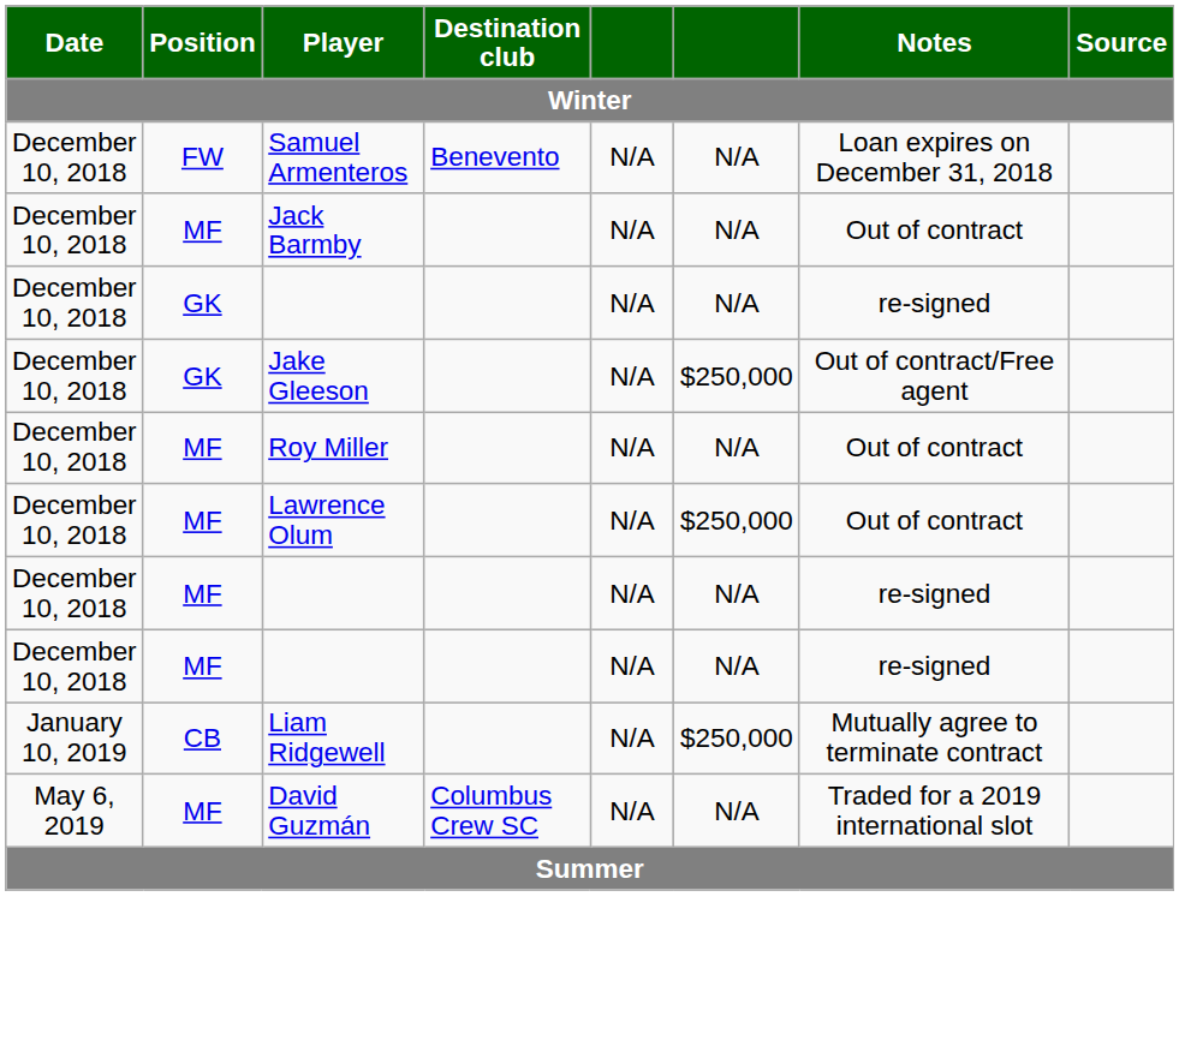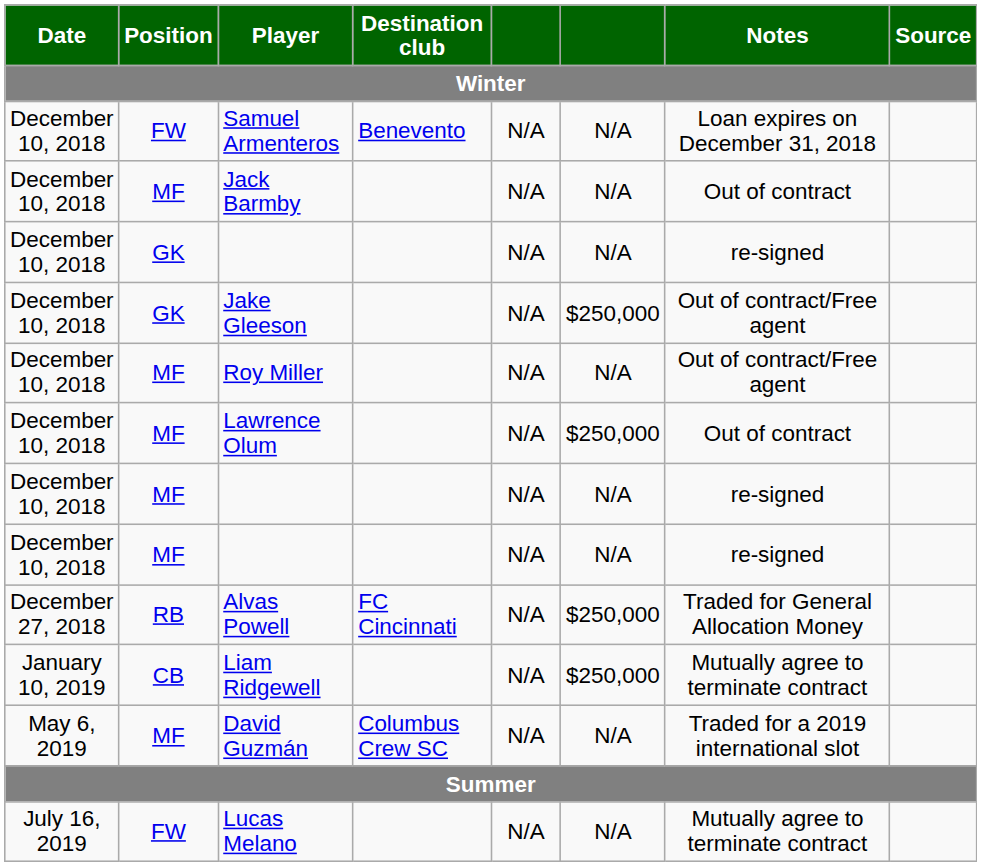 <table class="wikitable" style="text-align:center; font-size:90%; width:100%;">
 <tr>
 <th style="background:darkgreen; color:white; text-align:center; width:10%">Date</th>
 <th style="background:darkgreen; color:white; text-align:center; width:5%">Position</th>
 <th style="background:darkgreen; color:white; text-align:center; width:15%">Player</th>
 <th style="background:darkgreen; color:white; text-align:center; width:15%">Destination club</th>
 <th style="background:darkgreen; color:white; text-align:center; width:10%"></th>
 <th style="background:darkgreen; color:white; text-align:center; width:10%"></th>
 <th style="background:darkgreen; color:white; text-align:center; width:34%">Notes</th>
 <th style="background:darkgreen; color:white; text-align:center; width:1%">Source</th>
 </tr>
 <tr>
 <th colspan="8" style="background:gray; color:white; text-align:center;">Winter</th>
 </tr>
 <tr>
 <td style="text-align:center;">December 10, 2018</td>
 <td style="text-align:center;"><a href='#'>FW</a></td>
 <td align=left> <a href='#'>Samuel Armenteros</a></td>
 <td align=left> <a href='#'>Benevento</a></td>
 <td style="text-align:center;">N/A</td>
 <td style="text-align:center;">N/A</td>
 <td>Loan expires on December 31, 2018</td>
 <td style="text-align:center;"></td>
 </tr>
 <tr>
 <td style="text-align:center;">December 10, 2018</td>
 <td style="text-align:center;"><a href='#'>MF</a></td>
 <td align=left> <a href='#'>Jack Barmby</a></td>
 <td align=left></td>
 <td style="text-align:center;">N/A</td>
 <td style="text-align:center;">N/A</td>
 <td>Out of contract</td>
 <td style="text-align:center;"></td>
 </tr>
 <tr>
 <td style="text-align:center;">December 10, 2018</td>
 <td style="text-align:center;"><a href='#'>GK</a></td>
 <td align=left> </td>
 <td align=left></td>
 <td style="text-align:center;">N/A</td>
 <td style="text-align:center;">N/A</td>
 <td> re-signed</td>
 <td style="text-align:center;"></td>
 </tr>
 <tr>
 <td style="text-align:center;">December 10, 2018</td>
 <td style="text-align:center;"><a href='#'>GK</a></td>
 <td align=left> <a href='#'>Jake Gleeson</a></td>
 <td align=left></td>
 <td style="text-align:center;">N/A</td>
 <td style="text-align:center;">$250,000</td>
 <td>Out of contract/Free agent</td>
 <td style="text-align:center;"></td>
 </tr>
 <tr>
 <td style="text-align:center;">December 10, 2018</td>
 <td style="text-align:center;"><a href='#'>MF</a></td>
 <td align=left> <a href='#'>Roy Miller</a></td>
 <td align=left></td>
 <td style="text-align:center;">N/A</td>
 <td style="text-align:center;">N/A</td>
-<td>Out of contract</td>
+<td>Out of contract/Free agent</td>
 <td style="text-align:center;"></td>
 </tr>
 <tr>
 <td style="text-align:center;">December 10, 2018</td>
 <td style="text-align:center;"><a href='#'>MF</a></td>
 <td align=left> <a href='#'>Lawrence Olum</a></td>
 <td align=left></td>
 <td style="text-align:center;">N/A</td>
 <td style="text-align:center;">$250,000</td>
 <td>Out of contract</td>
 <td style="text-align:center;"></td>
 </tr>
 <tr>
 <td style="text-align:center;">December 10, 2018</td>
 <td style="text-align:center;"><a href='#'>MF</a></td>
 <td align=left> </td>
 <td align=left></td>
 <td style="text-align:center;">N/A</td>
 <td style="text-align:center;">N/A</td>
 <td> re-signed</td>
 <td style="text-align:center;"></td>
 </tr>
 <tr>
 <td style="text-align:center;">December 10, 2018</td>
 <td style="text-align:center;"><a href='#'>MF</a></td>
 <td align=left> </td>
 <td align=left></td>
 <td style="text-align:center;">N/A</td>
 <td style="text-align:center;">N/A</td>
 <td> re-signed</td>
 <td style="text-align:center;"></td>
 </tr>
 <tr>
+<td style="text-align:center;">December 27, 2018</td>
+<td style="text-align:center;"><a href='#'>RB</a></td>
+<td align=left> <a href='#'>Alvas Powell</a></td>
+<td align=left> <a href='#'>FC Cincinnati</a></td>
+<td style="text-align:center;">N/A</td>
+<td style="text-align:center;">$250,000</td>
+<td>Traded for General Allocation Money</td>
+<td style="text-align:center;"></td>
+</tr>
+<tr>
 <td style="text-align:center;">January 10, 2019</td>
 <td style="text-align:center;"><a href='#'>CB</a></td>
 <td align=left> <a href='#'>Liam Ridgewell</a></td>
 <td align=left></td>
 <td style="text-align:center;">N/A</td>
 <td style="text-align:center;">$250,000</td>
 <td>Mutually agree to terminate contract</td>
 <td style="text-align:center;"></td>
 </tr>
 <tr>
 <td style="text-align:center;">May 6, 2019</td>
 <td style="text-align:center;"><a href='#'>MF</a></td>
 <td align=left> <a href='#'>David Guzmán</a></td>
 <td align=left> <a href='#'>Columbus Crew SC</a></td>
 <td style="text-align:center;">N/A</td>
 <td style="text-align:center;">N/A</td>
 <td>Traded for a 2019 international slot</td>
 <td style="text-align:center;"></td>
 </tr>
 <tr>
 <th colspan="8" style="background:gray; color:white; text-align:center;">Summer</th>
 </tr>
+<tr>
+<td style="text-align:center;">July 16, 2019</td>
+<td style="text-align:center;"><a href='#'>FW</a></td>
+<td align=left> <a href='#'>Lucas Melano</a></td>
+<td align=left></td>
+<td style="text-align:center;">N/A</td>
+<td style="text-align:center;">N/A</td>
+<td>Mutually agree to terminate contract</td>
+<td style="text-align:center;"></td>
+</tr>
 </table>
